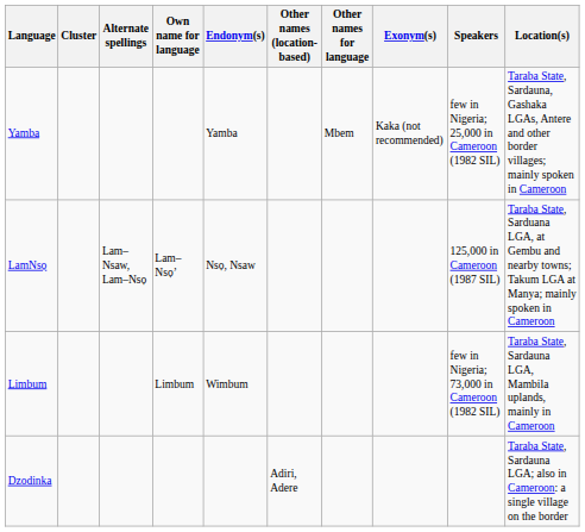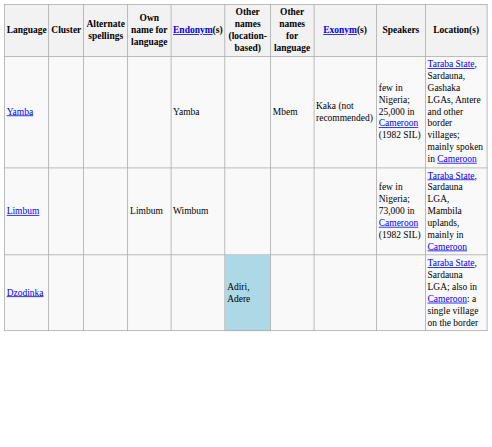 <table class="wikitable sortable" | style="font-size: 75%;" |>
 <tr>
 <th>Language</th>
 <th>Cluster</th>
 <th>Alternate spellings</th>
 <th>Own name for language</th>
 <th><a href='#'>Endonym</a>(s)</th>
 <th>Other names (location-based)</th>
 <th>Other names for language</th>
 <th><a href='#'>Exonym</a>(s)</th>
 <th>Speakers</th>
 <th>Location(s)</th>
 </tr>
 <tr>
 <td><a href='#'>Yamba</a></td>
 <td></td>
 <td></td>
 <td></td>
 <td>Yamba</td>
 <td></td>
 <td>Mbem</td>
 <td>Kaka (not recommended)</td>
 <td>few in Nigeria; 25,000 in <a href='#'>Cameroon</a> (1982 SIL)</td>
 <td><a href='#'>Taraba State</a>, Sardauna, Gashaka LGAs, Antere and other border villages; mainly spoken in <a href='#'>Cameroon</a></td>
 </tr>
 <tr>
-<td><a href='#'>LamNsọ</a></td>
-<td></td>
-<td>Lam–Nsaw, Lam–Nsọ</td>
-<td>Lam–Nsọ’</td>
-<td>Nsọ, Nsaw</td>
-<td></td>
-<td></td>
-<td></td>
-<td>125,000 in <a href='#'>Cameroon</a> (1987 SIL)</td>
-<td><a href='#'>Taraba State</a>, Sarduana LGA, at Gembu and nearby towns; Takum LGA at Manya; mainly spoken in <a href='#'>Cameroon</a></td>
-</tr>
-<tr>
 <td><a href='#'>Limbum</a></td>
 <td></td>
 <td></td>
 <td>Limbum</td>
 <td>Wimbum</td>
 <td></td>
 <td></td>
 <td></td>
 <td>few in Nigeria; 73,000 in <a href='#'>Cameroon</a> (1982 SIL)</td>
 <td><a href='#'>Taraba State</a>, Sardauna LGA, Mambila uplands, mainly in <a href='#'>Cameroon</a></td>
 </tr>
 <tr>
 <td><a href='#'>Dzodinka</a></td>
 <td></td>
 <td></td>
 <td></td>
 <td></td>
-<td>Adiri, Adere</td>
+<td style="background: lightblue;">Adiri, Adere</td>
 <td></td>
 <td></td>
 <td></td>
 <td><a href='#'>Taraba State</a>, Sardauna LGA; also in <a href='#'>Cameroon</a>: a single village on the border</td>
 </tr>
 </table>
